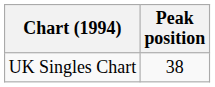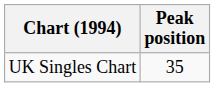 <table class="wikitable sortable">
 <tr>
 <th>Chart (1994)</th>
 <th>Peak<br>position</th>
 </tr>
 <tr>
 <td align="left">UK Singles Chart</td>
-<td style="text-align:center;">38</td>
+<td style="text-align:center;">35</td>
 </tr>
 </table>
